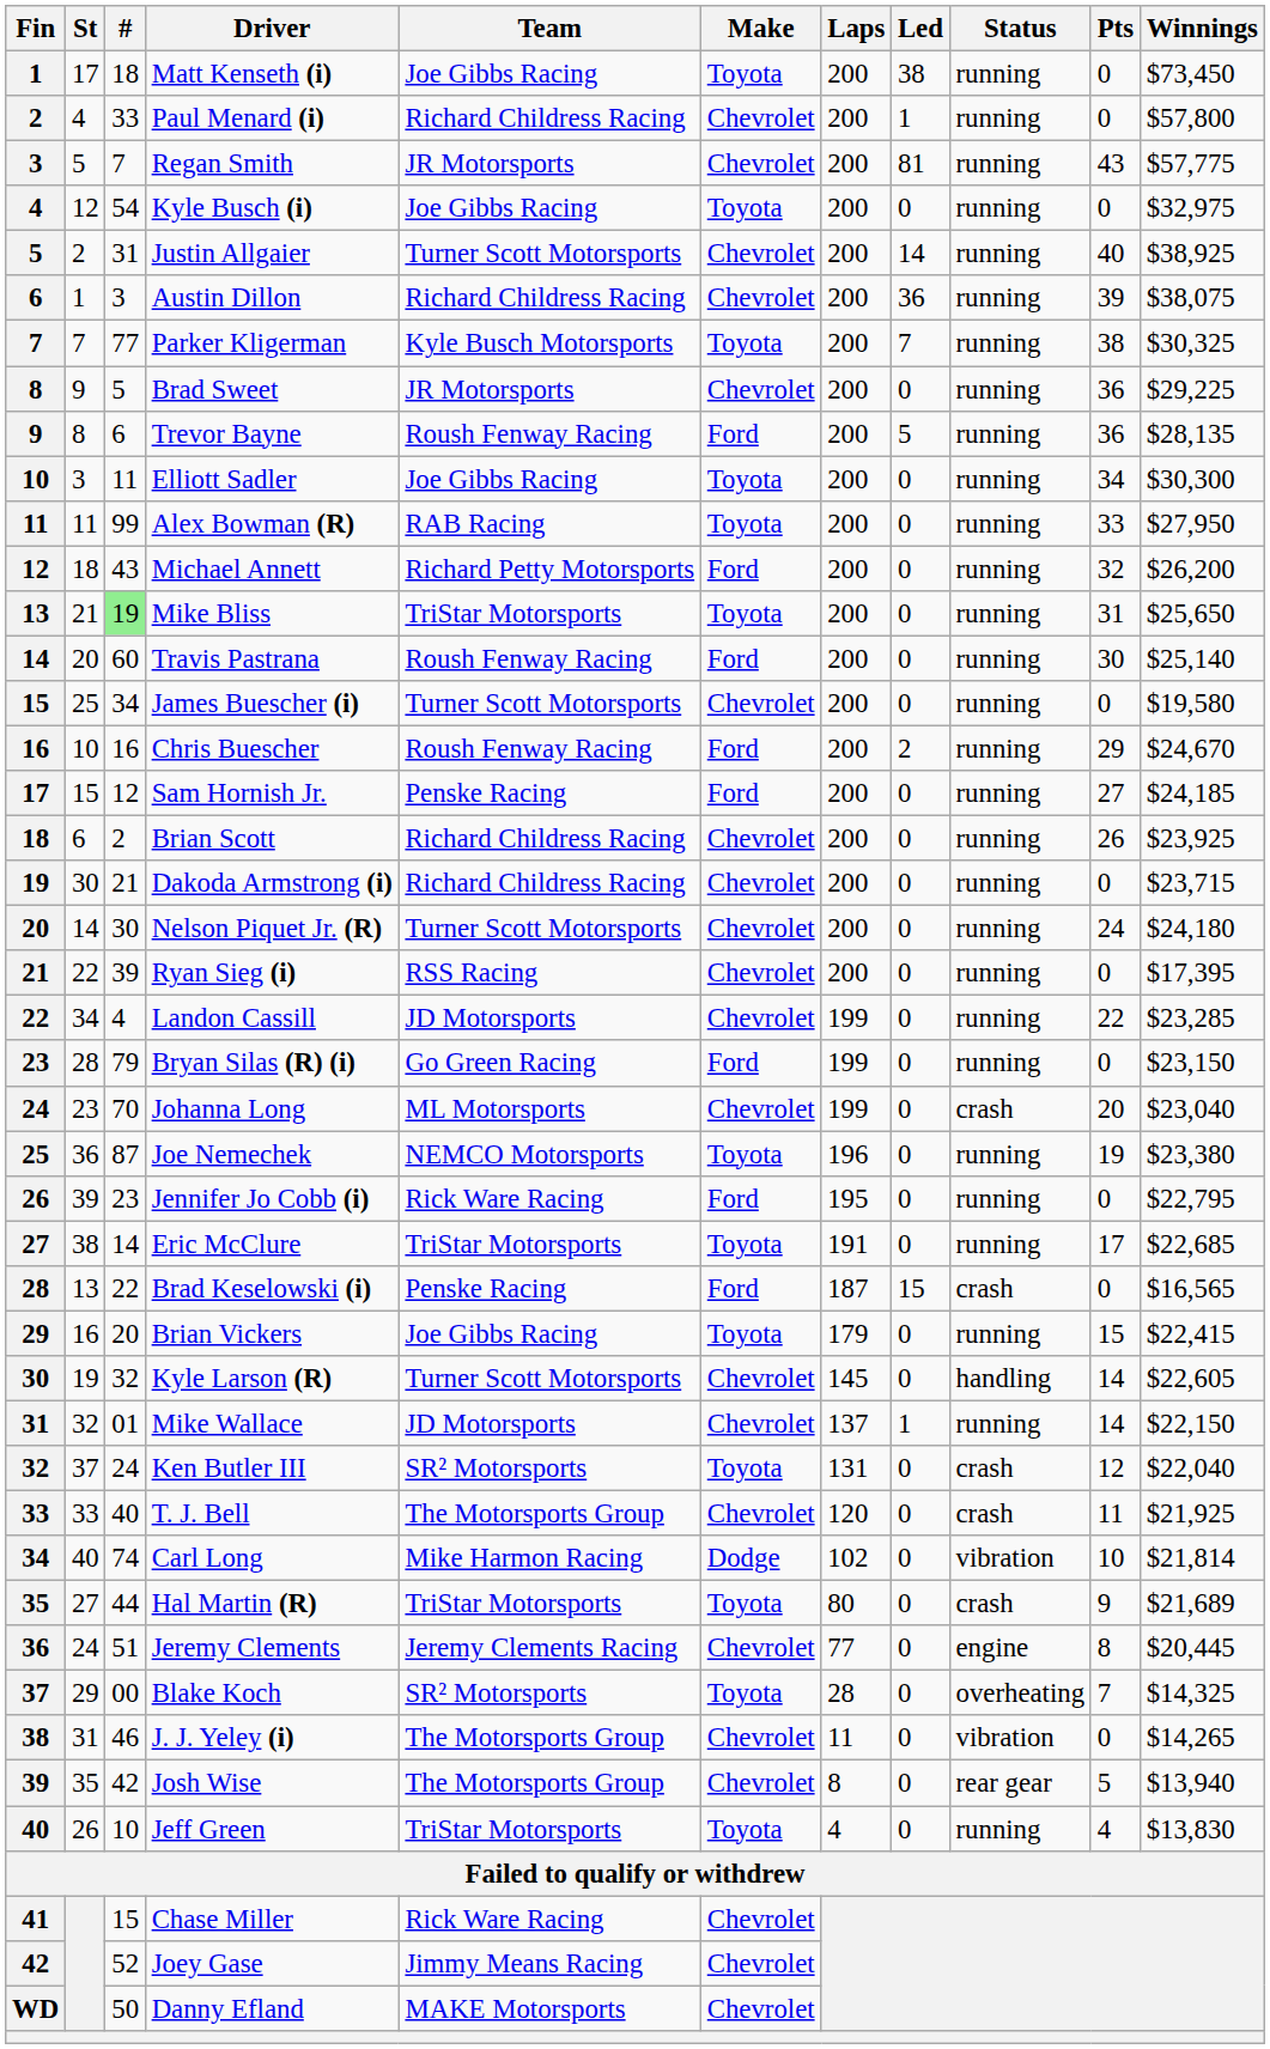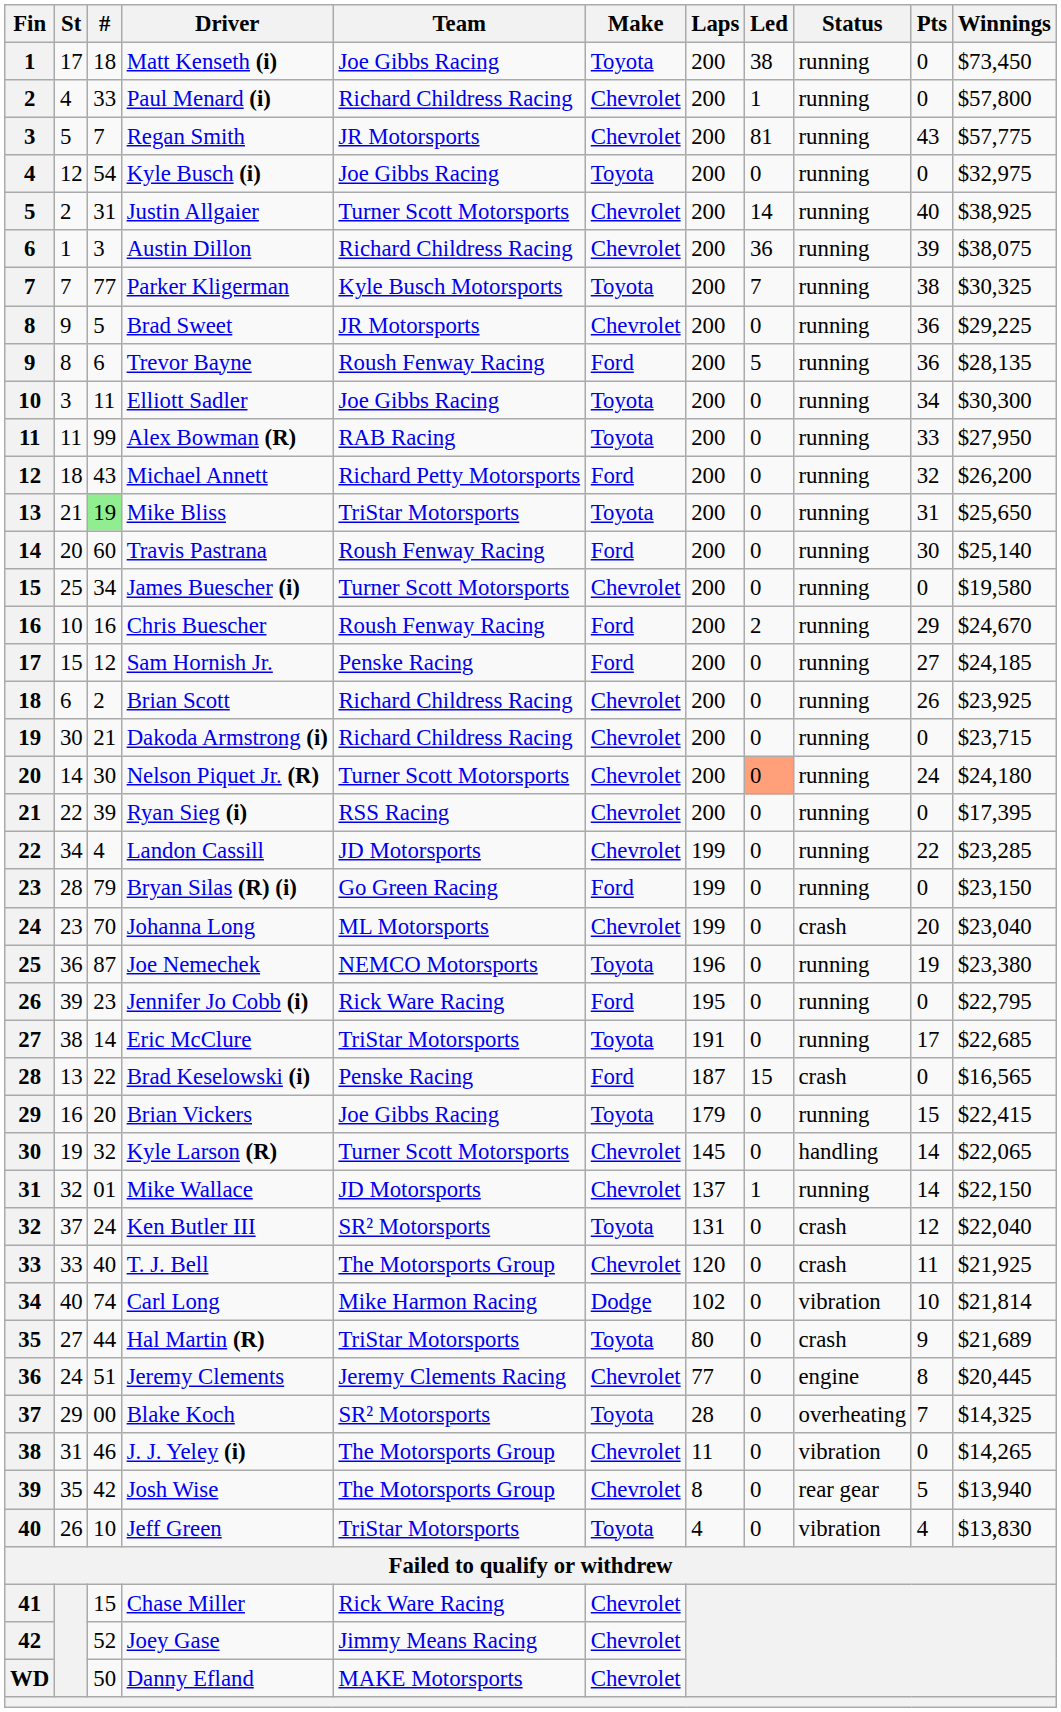 <table class="wikitable" style="font-size:95%">
 <tr>
 <th>Fin</th>
 <th>St</th>
 <th>#</th>
 <th>Driver</th>
 <th>Team</th>
 <th>Make</th>
 <th>Laps</th>
 <th>Led</th>
 <th>Status</th>
 <th>Pts</th>
 <th>Winnings</th>
 </tr>
 <tr>
 <th>1</th>
 <td>17</td>
 <td>18</td>
 <td><a href='#'>Matt Kenseth</a> <strong>(i)</strong></td>
 <td><a href='#'>Joe Gibbs Racing</a></td>
 <td><a href='#'>Toyota</a></td>
 <td>200</td>
 <td>38</td>
 <td>running</td>
 <td>0</td>
 <td>$73,450</td>
 </tr>
 <tr>
 <th>2</th>
 <td>4</td>
 <td>33</td>
 <td><a href='#'>Paul Menard</a> <strong>(i)</strong></td>
 <td><a href='#'>Richard Childress Racing</a></td>
 <td><a href='#'>Chevrolet</a></td>
 <td>200</td>
 <td>1</td>
 <td>running</td>
 <td>0</td>
 <td>$57,800</td>
 </tr>
 <tr>
 <th>3</th>
 <td>5</td>
 <td>7</td>
 <td><a href='#'>Regan Smith</a></td>
 <td><a href='#'>JR Motorsports</a></td>
 <td><a href='#'>Chevrolet</a></td>
 <td>200</td>
 <td>81</td>
 <td>running</td>
 <td>43</td>
 <td>$57,775</td>
 </tr>
 <tr>
 <th>4</th>
 <td>12</td>
 <td>54</td>
 <td><a href='#'>Kyle Busch</a> <strong>(i)</strong></td>
 <td><a href='#'>Joe Gibbs Racing</a></td>
 <td><a href='#'>Toyota</a></td>
 <td>200</td>
 <td>0</td>
 <td>running</td>
 <td>0</td>
 <td>$32,975</td>
 </tr>
 <tr>
 <th>5</th>
 <td>2</td>
 <td>31</td>
 <td><a href='#'>Justin Allgaier</a></td>
 <td><a href='#'>Turner Scott Motorsports</a></td>
 <td><a href='#'>Chevrolet</a></td>
 <td>200</td>
 <td>14</td>
 <td>running</td>
 <td>40</td>
 <td>$38,925</td>
 </tr>
 <tr>
 <th>6</th>
 <td>1</td>
 <td>3</td>
 <td><a href='#'>Austin Dillon</a></td>
 <td><a href='#'>Richard Childress Racing</a></td>
 <td><a href='#'>Chevrolet</a></td>
 <td>200</td>
 <td>36</td>
 <td>running</td>
 <td>39</td>
 <td>$38,075</td>
 </tr>
 <tr>
 <th>7</th>
 <td>7</td>
 <td>77</td>
 <td><a href='#'>Parker Kligerman</a></td>
 <td><a href='#'>Kyle Busch Motorsports</a></td>
 <td><a href='#'>Toyota</a></td>
 <td>200</td>
 <td>7</td>
 <td>running</td>
 <td>38</td>
 <td>$30,325</td>
 </tr>
 <tr>
 <th>8</th>
 <td>9</td>
 <td>5</td>
 <td><a href='#'>Brad Sweet</a></td>
 <td><a href='#'>JR Motorsports</a></td>
 <td><a href='#'>Chevrolet</a></td>
 <td>200</td>
 <td>0</td>
 <td>running</td>
 <td>36</td>
 <td>$29,225</td>
 </tr>
 <tr>
 <th>9</th>
 <td>8</td>
 <td>6</td>
 <td><a href='#'>Trevor Bayne</a></td>
 <td><a href='#'>Roush Fenway Racing</a></td>
 <td><a href='#'>Ford</a></td>
 <td>200</td>
 <td>5</td>
 <td>running</td>
 <td>36</td>
 <td>$28,135</td>
 </tr>
 <tr>
 <th>10</th>
 <td>3</td>
 <td>11</td>
 <td><a href='#'>Elliott Sadler</a></td>
 <td><a href='#'>Joe Gibbs Racing</a></td>
 <td><a href='#'>Toyota</a></td>
 <td>200</td>
 <td>0</td>
 <td>running</td>
 <td>34</td>
 <td>$30,300</td>
 </tr>
 <tr>
 <th>11</th>
 <td>11</td>
 <td>99</td>
 <td><a href='#'>Alex Bowman</a> <strong>(R)</strong></td>
 <td><a href='#'>RAB Racing</a></td>
 <td><a href='#'>Toyota</a></td>
 <td>200</td>
 <td>0</td>
 <td>running</td>
 <td>33</td>
 <td>$27,950</td>
 </tr>
 <tr>
 <th>12</th>
 <td>18</td>
 <td>43</td>
 <td><a href='#'>Michael Annett</a></td>
 <td><a href='#'>Richard Petty Motorsports</a></td>
 <td><a href='#'>Ford</a></td>
 <td>200</td>
 <td>0</td>
 <td>running</td>
 <td>32</td>
 <td>$26,200</td>
 </tr>
 <tr>
 <th>13</th>
 <td>21</td>
 <td style="background: lightgreen;">19</td>
 <td><a href='#'>Mike Bliss</a></td>
 <td><a href='#'>TriStar Motorsports</a></td>
 <td><a href='#'>Toyota</a></td>
 <td>200</td>
 <td>0</td>
 <td>running</td>
 <td>31</td>
 <td>$25,650</td>
 </tr>
 <tr>
 <th>14</th>
 <td>20</td>
 <td>60</td>
 <td><a href='#'>Travis Pastrana</a></td>
 <td><a href='#'>Roush Fenway Racing</a></td>
 <td><a href='#'>Ford</a></td>
 <td>200</td>
 <td>0</td>
 <td>running</td>
 <td>30</td>
 <td>$25,140</td>
 </tr>
 <tr>
 <th>15</th>
 <td>25</td>
 <td>34</td>
 <td><a href='#'>James Buescher</a> <strong>(i)</strong></td>
 <td><a href='#'>Turner Scott Motorsports</a></td>
 <td><a href='#'>Chevrolet</a></td>
 <td>200</td>
 <td>0</td>
 <td>running</td>
 <td>0</td>
 <td>$19,580</td>
 </tr>
 <tr>
 <th>16</th>
 <td>10</td>
 <td>16</td>
 <td><a href='#'>Chris Buescher</a></td>
 <td><a href='#'>Roush Fenway Racing</a></td>
 <td><a href='#'>Ford</a></td>
 <td>200</td>
 <td>2</td>
 <td>running</td>
 <td>29</td>
 <td>$24,670</td>
 </tr>
 <tr>
 <th>17</th>
 <td>15</td>
 <td>12</td>
 <td><a href='#'>Sam Hornish Jr.</a></td>
 <td><a href='#'>Penske Racing</a></td>
 <td><a href='#'>Ford</a></td>
 <td>200</td>
 <td>0</td>
 <td>running</td>
 <td>27</td>
 <td>$24,185</td>
 </tr>
 <tr>
 <th>18</th>
 <td>6</td>
 <td>2</td>
 <td><a href='#'>Brian Scott</a></td>
 <td><a href='#'>Richard Childress Racing</a></td>
 <td><a href='#'>Chevrolet</a></td>
 <td>200</td>
 <td>0</td>
 <td>running</td>
 <td>26</td>
 <td>$23,925</td>
 </tr>
 <tr>
 <th>19</th>
 <td>30</td>
 <td>21</td>
 <td><a href='#'>Dakoda Armstrong</a> <strong>(i)</strong></td>
 <td><a href='#'>Richard Childress Racing</a></td>
 <td><a href='#'>Chevrolet</a></td>
 <td>200</td>
 <td>0</td>
 <td>running</td>
 <td>0</td>
 <td>$23,715</td>
 </tr>
 <tr>
 <th>20</th>
 <td>14</td>
 <td>30</td>
 <td><a href='#'>Nelson Piquet Jr.</a> <strong>(R)</strong></td>
 <td><a href='#'>Turner Scott Motorsports</a></td>
 <td><a href='#'>Chevrolet</a></td>
 <td>200</td>
-<td>0</td>
+<td style="background: lightsalmon;">0</td>
 <td>running</td>
 <td>24</td>
 <td>$24,180</td>
 </tr>
 <tr>
 <th>21</th>
 <td>22</td>
 <td>39</td>
 <td><a href='#'>Ryan Sieg</a> <strong>(i)</strong></td>
 <td><a href='#'>RSS Racing</a></td>
 <td><a href='#'>Chevrolet</a></td>
 <td>200</td>
 <td>0</td>
 <td>running</td>
 <td>0</td>
 <td>$17,395</td>
 </tr>
 <tr>
 <th>22</th>
 <td>34</td>
 <td>4</td>
 <td><a href='#'>Landon Cassill</a></td>
 <td><a href='#'>JD Motorsports</a></td>
 <td><a href='#'>Chevrolet</a></td>
 <td>199</td>
 <td>0</td>
 <td>running</td>
 <td>22</td>
 <td>$23,285</td>
 </tr>
 <tr>
 <th>23</th>
 <td>28</td>
 <td>79</td>
 <td><a href='#'>Bryan Silas</a> <strong>(R) (i)</strong></td>
 <td><a href='#'>Go Green Racing</a></td>
 <td><a href='#'>Ford</a></td>
 <td>199</td>
 <td>0</td>
 <td>running</td>
 <td>0</td>
 <td>$23,150</td>
 </tr>
 <tr>
 <th>24</th>
 <td>23</td>
 <td>70</td>
 <td><a href='#'>Johanna Long</a></td>
 <td><a href='#'>ML Motorsports</a></td>
 <td><a href='#'>Chevrolet</a></td>
 <td>199</td>
 <td>0</td>
 <td>crash</td>
 <td>20</td>
 <td>$23,040</td>
 </tr>
 <tr>
 <th>25</th>
 <td>36</td>
 <td>87</td>
 <td><a href='#'>Joe Nemechek</a></td>
 <td><a href='#'>NEMCO Motorsports</a></td>
 <td><a href='#'>Toyota</a></td>
 <td>196</td>
 <td>0</td>
 <td>running</td>
 <td>19</td>
 <td>$23,380</td>
 </tr>
 <tr>
 <th>26</th>
 <td>39</td>
 <td>23</td>
 <td><a href='#'>Jennifer Jo Cobb</a> <strong>(i)</strong></td>
 <td><a href='#'>Rick Ware Racing</a></td>
 <td><a href='#'>Ford</a></td>
 <td>195</td>
 <td>0</td>
 <td>running</td>
 <td>0</td>
 <td>$22,795</td>
 </tr>
 <tr>
 <th>27</th>
 <td>38</td>
 <td>14</td>
 <td><a href='#'>Eric McClure</a></td>
 <td><a href='#'>TriStar Motorsports</a></td>
 <td><a href='#'>Toyota</a></td>
 <td>191</td>
 <td>0</td>
 <td>running</td>
 <td>17</td>
 <td>$22,685</td>
 </tr>
 <tr>
 <th>28</th>
 <td>13</td>
 <td>22</td>
 <td><a href='#'>Brad Keselowski</a> <strong>(i)</strong></td>
 <td><a href='#'>Penske Racing</a></td>
 <td><a href='#'>Ford</a></td>
 <td>187</td>
 <td>15</td>
 <td>crash</td>
 <td>0</td>
 <td>$16,565</td>
 </tr>
 <tr>
 <th>29</th>
 <td>16</td>
 <td>20</td>
 <td><a href='#'>Brian Vickers</a></td>
 <td><a href='#'>Joe Gibbs Racing</a></td>
 <td><a href='#'>Toyota</a></td>
 <td>179</td>
 <td>0</td>
 <td>running</td>
 <td>15</td>
 <td>$22,415</td>
 </tr>
 <tr>
 <th>30</th>
 <td>19</td>
 <td>32</td>
 <td><a href='#'>Kyle Larson</a> <strong>(R)</strong></td>
 <td><a href='#'>Turner Scott Motorsports</a></td>
 <td><a href='#'>Chevrolet</a></td>
 <td>145</td>
 <td>0</td>
 <td>handling</td>
 <td>14</td>
-<td>$22,605</td>
+<td>$22,065</td>
 </tr>
 <tr>
 <th>31</th>
 <td>32</td>
 <td>01</td>
 <td><a href='#'>Mike Wallace</a></td>
 <td><a href='#'>JD Motorsports</a></td>
 <td><a href='#'>Chevrolet</a></td>
 <td>137</td>
 <td>1</td>
 <td>running</td>
 <td>14</td>
 <td>$22,150</td>
 </tr>
 <tr>
 <th>32</th>
 <td>37</td>
 <td>24</td>
 <td><a href='#'>Ken Butler III</a></td>
 <td><a href='#'>SR² Motorsports</a></td>
 <td><a href='#'>Toyota</a></td>
 <td>131</td>
 <td>0</td>
 <td>crash</td>
 <td>12</td>
 <td>$22,040</td>
 </tr>
 <tr>
 <th>33</th>
 <td>33</td>
 <td>40</td>
 <td><a href='#'>T. J. Bell</a></td>
 <td><a href='#'>The Motorsports Group</a></td>
 <td><a href='#'>Chevrolet</a></td>
 <td>120</td>
 <td>0</td>
 <td>crash</td>
 <td>11</td>
 <td>$21,925</td>
 </tr>
 <tr>
 <th>34</th>
 <td>40</td>
 <td>74</td>
 <td><a href='#'>Carl Long</a></td>
 <td><a href='#'>Mike Harmon Racing</a></td>
 <td><a href='#'>Dodge</a></td>
 <td>102</td>
 <td>0</td>
 <td>vibration</td>
 <td>10</td>
 <td>$21,814</td>
 </tr>
 <tr>
 <th>35</th>
 <td>27</td>
 <td>44</td>
 <td><a href='#'>Hal Martin</a> <strong>(R)</strong></td>
 <td><a href='#'>TriStar Motorsports</a></td>
 <td><a href='#'>Toyota</a></td>
 <td>80</td>
 <td>0</td>
 <td>crash</td>
 <td>9</td>
 <td>$21,689</td>
 </tr>
 <tr>
 <th>36</th>
 <td>24</td>
 <td>51</td>
 <td><a href='#'>Jeremy Clements</a></td>
 <td><a href='#'>Jeremy Clements Racing</a></td>
 <td><a href='#'>Chevrolet</a></td>
 <td>77</td>
 <td>0</td>
 <td>engine</td>
 <td>8</td>
 <td>$20,445</td>
 </tr>
 <tr>
 <th>37</th>
 <td>29</td>
 <td>00</td>
 <td><a href='#'>Blake Koch</a></td>
 <td><a href='#'>SR² Motorsports</a></td>
 <td><a href='#'>Toyota</a></td>
 <td>28</td>
 <td>0</td>
 <td>overheating</td>
 <td>7</td>
 <td>$14,325</td>
 </tr>
 <tr>
 <th>38</th>
 <td>31</td>
 <td>46</td>
 <td><a href='#'>J. J. Yeley</a> <strong>(i)</strong></td>
 <td><a href='#'>The Motorsports Group</a></td>
 <td><a href='#'>Chevrolet</a></td>
 <td>11</td>
 <td>0</td>
 <td>vibration</td>
 <td>0</td>
 <td>$14,265</td>
 </tr>
 <tr>
 <th>39</th>
 <td>35</td>
 <td>42</td>
 <td><a href='#'>Josh Wise</a></td>
 <td><a href='#'>The Motorsports Group</a></td>
 <td><a href='#'>Chevrolet</a></td>
 <td>8</td>
 <td>0</td>
 <td>rear gear</td>
 <td>5</td>
 <td>$13,940</td>
 </tr>
 <tr>
 <th>40</th>
 <td>26</td>
 <td>10</td>
 <td><a href='#'>Jeff Green</a></td>
 <td><a href='#'>TriStar Motorsports</a></td>
 <td><a href='#'>Toyota</a></td>
 <td>4</td>
 <td>0</td>
-<td>running</td>
+<td>vibration</td>
 <td>4</td>
 <td>$13,830</td>
 </tr>
 <tr>
 <th colspan="11">Failed to qualify or withdrew</th>
 </tr>
 <tr>
 <th>41</th>
 <th rowspan="3"></th>
 <td>15</td>
 <td><a href='#'>Chase Miller</a></td>
 <td><a href='#'>Rick Ware Racing</a></td>
 <td><a href='#'>Chevrolet</a></td>
 <th colspan="5" rowspan="3"></th>
 </tr>
 <tr>
 <th>42</th>
 <td>52</td>
 <td><a href='#'>Joey Gase</a></td>
 <td><a href='#'>Jimmy Means Racing</a></td>
 <td><a href='#'>Chevrolet</a></td>
 </tr>
 <tr>
 <th>WD</th>
 <td>50</td>
 <td><a href='#'>Danny Efland</a></td>
 <td><a href='#'>MAKE Motorsports</a></td>
 <td><a href='#'>Chevrolet</a></td>
 </tr>
 <tr>
 <th colspan="11"></th>
 </tr>
 </table>
